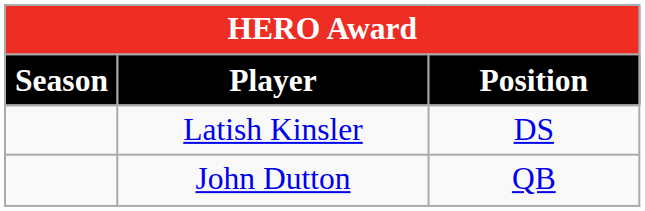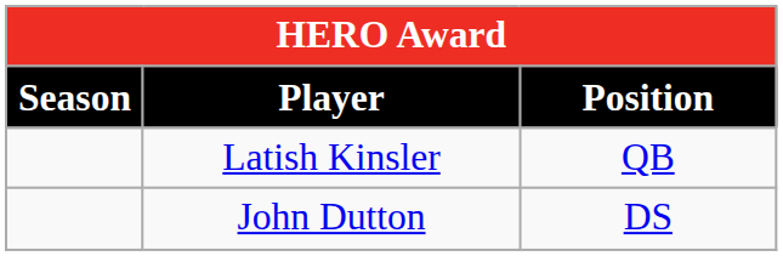 <table class="wikitable sortable" style="text-align:center">
 <tr>
 <td colspan="4" style="background:#EE2D24; color:white;"><strong>HERO Award</strong></td>
 </tr>
 <tr>
 <th style="width:50px; background:#000; color:white;">Season</th>
 <th style="width:150px; background:#000; color:white;">Player</th>
 <th style="width:100px; background:#000; color:white;">Position</th>
 </tr>
 <tr>
 <td></td>
 <td><a href='#'>Latish Kinsler</a></td>
-<td><a href='#'>DS</a></td>
+<td><a href='#'>QB</a></td>
 </tr>
 <tr>
 <td></td>
 <td><a href='#'>John Dutton</a></td>
-<td><a href='#'>QB</a></td>
+<td><a href='#'>DS</a></td>
 </tr>
 </table>
